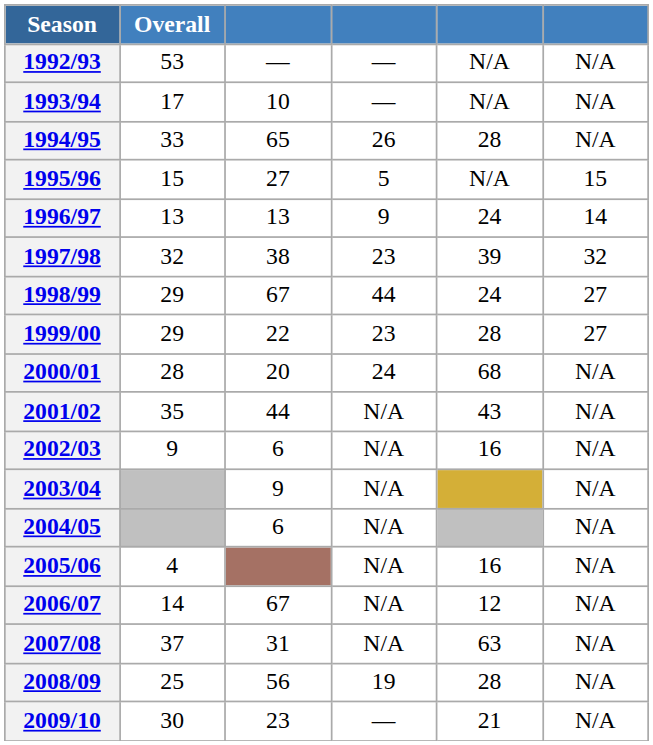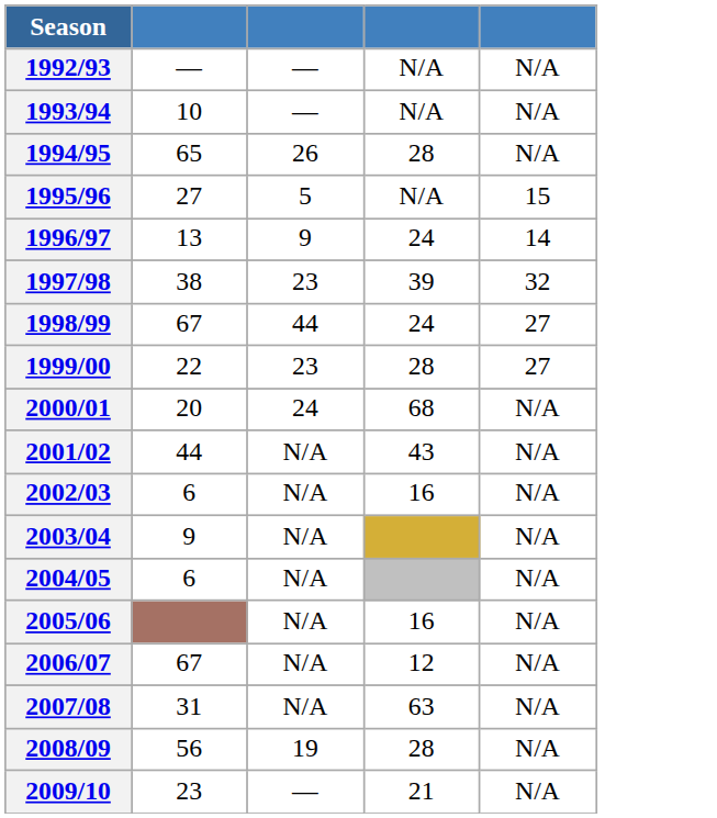 <table class="wikitable" style="font-size:86%; text-align:center; border:grey solid 1px; border-collapse:collapse; background:#ffffff;">
 <tr>
 <th style="background-color:#369; color:white; width:60px;"> Season </th>
-<th style="background-color:#4180be; color:white; width:55px;">Overall</th>
 <th style="background-color:#4180be; color:white; width:55px;"></th>
 <th style="background-color:#4180be; color:white; width:55px;"></th>
 <th style="background-color:#4180be; color:white; width:55px;"></th>
 <th style="background-color:#4180be; color:white; width:55px;"></th>
 </tr>
 <tr>
 <th scope=row align=center><a href='#'>1992/93</a></th>
-<td align=center>53</td>
 <td align=center>—</td>
 <td align=center>—</td>
 <td align=center>N/A</td>
 <td align=center>N/A</td>
 </tr>
 <tr>
 <th scope=row align=center><a href='#'>1993/94</a></th>
-<td align=center>17</td>
 <td align=center>10</td>
 <td align=center>—</td>
 <td align=center>N/A</td>
 <td align=center>N/A</td>
 </tr>
 <tr>
 <th scope=row align=center><a href='#'>1994/95</a></th>
-<td align=center>33</td>
 <td align=center>65</td>
 <td align=center>26</td>
 <td align=center>28</td>
 <td align=center>N/A</td>
 </tr>
 <tr>
 <th scope=row align=center><a href='#'>1995/96</a></th>
-<td align=center>15</td>
 <td align=center>27</td>
 <td align=center>5</td>
 <td align=center>N/A</td>
 <td align=center>15</td>
 </tr>
 <tr>
 <th scope=row align=center><a href='#'>1996/97</a></th>
 <td align=center>13</td>
-<td align=center>13</td>
 <td align=center>9</td>
 <td align=center>24</td>
 <td align=center>14</td>
 </tr>
 <tr>
 <th scope=row align=center><a href='#'>1997/98</a></th>
-<td align=center>32</td>
 <td align=center>38</td>
 <td align=center>23</td>
 <td align=center>39</td>
 <td align=center>32</td>
 </tr>
 <tr>
 <th scope=row align=center><a href='#'>1998/99</a></th>
-<td align=center>29</td>
 <td align=center>67</td>
 <td align=center>44</td>
 <td align=center>24</td>
 <td align=center>27</td>
 </tr>
 <tr>
 <th scope=row align=center><a href='#'>1999/00</a></th>
-<td align=center>29</td>
 <td align=center>22</td>
 <td align=center>23</td>
 <td align=center>28</td>
 <td align=center>27</td>
 </tr>
 <tr>
 <th scope=row align=center><a href='#'>2000/01</a></th>
-<td align=center>28</td>
 <td align=center>20</td>
 <td align=center>24</td>
 <td align=center>68</td>
 <td align=center>N/A</td>
 </tr>
 <tr>
 <th scope=row align=center><a href='#'>2001/02</a></th>
-<td align=center>35</td>
 <td align=center>44</td>
 <td align=center>N/A</td>
 <td align=center>43</td>
 <td align=center>N/A</td>
 </tr>
 <tr>
 <th scope=row align=center><a href='#'>2002/03</a></th>
-<td align=center>9</td>
 <td align=center>6</td>
 <td align=center>N/A</td>
 <td align=center>16</td>
 <td align=center>N/A</td>
 </tr>
 <tr>
 <th scope=row align=center><a href='#'>2003/04</a></th>
-<td align=center bgcolor=silver></td>
 <td align=center>9</td>
 <td align=center>N/A</td>
 <td align=center bgcolor=#D4AF37></td>
 <td align=center>N/A</td>
 </tr>
 <tr>
 <th scope=row align=center><a href='#'>2004/05</a></th>
-<td align=center bgcolor=silver></td>
 <td align=center>6</td>
 <td align=center>N/A</td>
 <td align=center bgcolor=silver></td>
 <td align=center>N/A</td>
 </tr>
 <tr>
 <th scope=row align=center><a href='#'>2005/06</a></th>
-<td align=center>4</td>
 <td align=center bgcolor=#A57164></td>
 <td align=center>N/A</td>
 <td align=center>16</td>
 <td align=center>N/A</td>
 </tr>
 <tr>
 <th scope=row align=center><a href='#'>2006/07</a></th>
-<td align=center>14</td>
 <td align=center>67</td>
 <td align=center>N/A</td>
 <td align=center>12</td>
 <td align=center>N/A</td>
 </tr>
 <tr>
 <th scope=row align=center><a href='#'>2007/08</a></th>
-<td align=center>37</td>
 <td align=center>31</td>
 <td align=center>N/A</td>
 <td align=center>63</td>
 <td align=center>N/A</td>
 </tr>
 <tr>
 <th scope=row align=center><a href='#'>2008/09</a></th>
-<td align=center>25</td>
 <td align=center>56</td>
 <td align=center>19</td>
 <td align=center>28</td>
 <td align=center>N/A</td>
 </tr>
 <tr>
 <th scope=row align=center><a href='#'>2009/10</a></th>
-<td align=center>30</td>
 <td align=center>23</td>
 <td align=center>—</td>
 <td align=center>21</td>
 <td align=center>N/A</td>
 </tr>
 </table>
